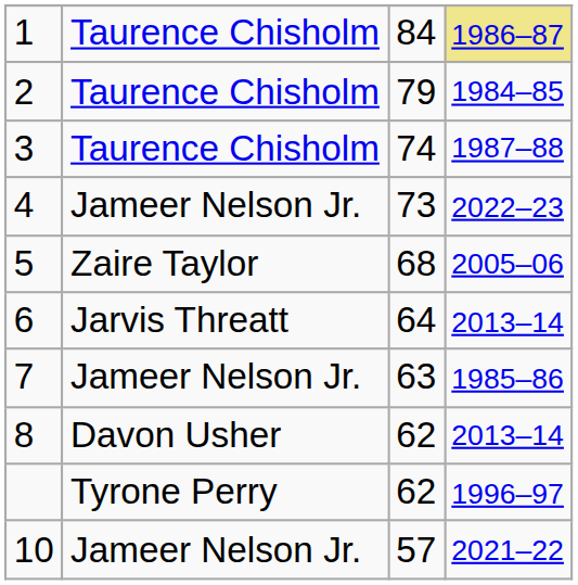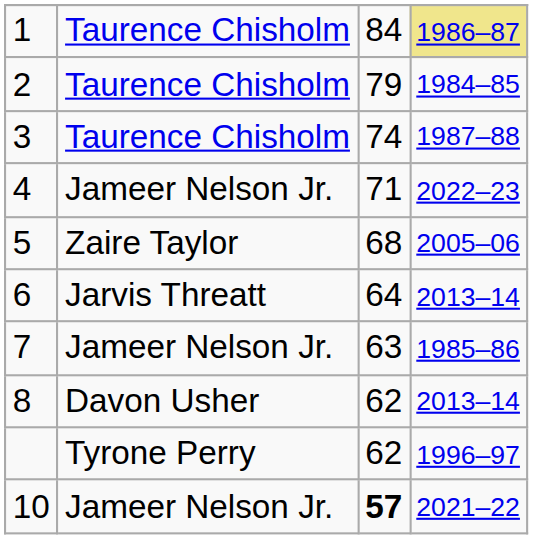 <table class="wikitable">
 <tr>
 </tr>
 <tr>
 <td>1</td>
 <td><a href='#'>Taurence Chisholm</a></td>
 <td>84</td>
 <td style="background: khaki; font-size:80%;"><a href='#'>1986–87</a></td>
 </tr>
 <tr>
 <td>2</td>
 <td><a href='#'>Taurence Chisholm</a></td>
 <td>79</td>
 <td style="font-size:80%;"><a href='#'>1984–85</a></td>
 </tr>
 <tr>
 <td>3</td>
 <td><a href='#'>Taurence Chisholm</a></td>
 <td>74</td>
 <td style="font-size:80%;"><a href='#'>1987–88</a></td>
 </tr>
 <tr>
 <td>4</td>
 <td>Jameer Nelson Jr.</td>
-<td>73</td>
+<td>71</td>
 <td style="font-size:80%;"><a href='#'>2022–23</a></td>
 </tr>
 <tr>
 <td>5</td>
 <td>Zaire Taylor</td>
 <td>68</td>
 <td style="font-size:80%;"><a href='#'>2005–06</a></td>
 </tr>
 <tr>
 <td>6</td>
 <td>Jarvis Threatt</td>
 <td>64</td>
 <td style="font-size:80%;"><a href='#'>2013–14</a></td>
 </tr>
 <tr>
 <td>7</td>
 <td>Jameer Nelson Jr.</td>
 <td>63</td>
 <td style="font-size:80%;"><a href='#'>1985–86</a></td>
 </tr>
 <tr>
 <td>8</td>
 <td>Davon Usher</td>
 <td>62</td>
 <td style="font-size:80%;"><a href='#'>2013–14</a></td>
 </tr>
 <tr>
 <td></td>
 <td>Tyrone Perry</td>
 <td>62</td>
 <td style="font-size:80%;"><a href='#'>1996–97</a></td>
 </tr>
 <tr>
 <td>10</td>
 <td>Jameer Nelson Jr.</td>
-<td>57</td>
+<td><strong>57</strong></td>
 <td style="font-size:80%;"><a href='#'>2021–22</a></td>
 </tr>
 </table>
